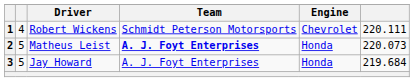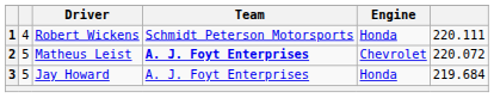 <table class="wikitable" style="font-size:95%;">
 <tr>
 </tr>
 <tr>
 <th></th>
 <th></th>
 <th>Driver</th>
 <th>Team</th>
 <th>Engine</th>
 <th></th>
 </tr>
 <tr>
 <th>1</th>
 <td style="text-align:center;">4</td>
 <td {align="left"> <a href='#'>Robert Wickens</a></td>
 <td><a href='#'>Schmidt Peterson Motorsports</a></td>
-<td><a href='#'>Chevrolet</a></td>
+<td><a href='#'>Honda</a></td>
 <td>220.111</td>
 </tr>
 <tr>
 <th>2</th>
 <td style="text-align:center;">5</td>
 <td align="left"> <a href='#'>Matheus Leist</a></td>
 <td><strong><a href='#'>A. J. Foyt Enterprises</a></strong></td>
-<td><a href='#'>Honda</a></td>
-<td>220.073</td>
+<td><a href='#'>Chevrolet</a></td>
+<td>220.072</td>
 </tr>
 <tr>
 <th>3</th>
 <td style="text-align:center;">5</td>
 <td align="left"> <a href='#'>Jay Howard</a></td>
 <td><a href='#'>A. J. Foyt Enterprises</a></td>
 <td><a href='#'>Honda</a></td>
 <td>219.684</td>
 </tr>
 <tr>
 <th colspan=6></th>
 </tr>
 </table>
